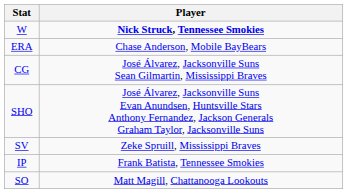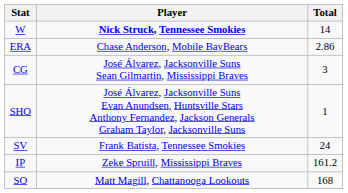 <table class="wikitable" width="40%" style="text-align:center;">
 <tr>
 <th width="5%">Stat</th>
 <th width="60%">Player</th>
+<th width="5%">Total</th>
 </tr>
 <tr>
 <td><a href='#'>W</a></td>
 <td><strong><a href='#'>Nick Struck</a>, <a href='#'>Tennessee Smokies</a></strong></td>
+<td>14</td>
 </tr>
 <tr>
 <td><a href='#'>ERA</a></td>
 <td><a href='#'>Chase Anderson</a>, <a href='#'>Mobile BayBears</a></td>
+<td>2.86</td>
 </tr>
 <tr>
 <td><a href='#'>CG</a></td>
 <td><a href='#'>José Álvarez</a>, <a href='#'>Jacksonville Suns</a> <br> <a href='#'>Sean Gilmartin</a>, <a href='#'>Mississippi Braves</a></td>
+<td>3</td>
 </tr>
 <tr>
 <td><a href='#'>SHO</a></td>
 <td><a href='#'>José Álvarez</a>, <a href='#'>Jacksonville Suns</a> <br> <a href='#'>Evan Anundsen</a>, <a href='#'>Huntsville Stars</a> <br> <a href='#'>Anthony Fernandez</a>, <a href='#'>Jackson Generals</a> <br> <a href='#'>Graham Taylor</a>, <a href='#'>Jacksonville Suns</a></td>
+<td>1</td>
 </tr>
 <tr>
 <td><a href='#'>SV</a></td>
-<td><a href='#'>Zeke Spruill</a>, <a href='#'>Mississippi Braves</a></td>
+<td><a href='#'>Frank Batista</a>, <a href='#'>Tennessee Smokies</a></td>
+<td>24</td>
 </tr>
 <tr>
 <td><a href='#'>IP</a></td>
-<td><a href='#'>Frank Batista</a>, <a href='#'>Tennessee Smokies</a></td>
+<td><a href='#'>Zeke Spruill</a>, <a href='#'>Mississippi Braves</a></td>
+<td>161.2</td>
 </tr>
 <tr>
 <td><a href='#'>SO</a></td>
 <td><a href='#'>Matt Magill</a>, <a href='#'>Chattanooga Lookouts</a></td>
+<td>168</td>
 </tr>
 </table>
